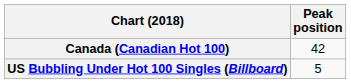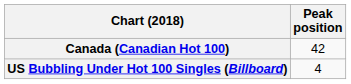 <table class="wikitable sortable plainrowheaders" style="text-align:center">
 <tr>
 <th>Chart (2018)</th>
 <th>Peak<br>position</th>
 </tr>
 <tr>
 <th scope="row">Canada (<a href='#'>Canadian Hot 100</a>)</th>
 <td>42</td>
 </tr>
 <tr>
 <th scope="row">US <a href='#'>Bubbling Under Hot 100 Singles</a> (<em><a href='#'>Billboard</a></em>)</th>
-<td>5</td>
+<td>4</td>
 </tr>
 </table>
